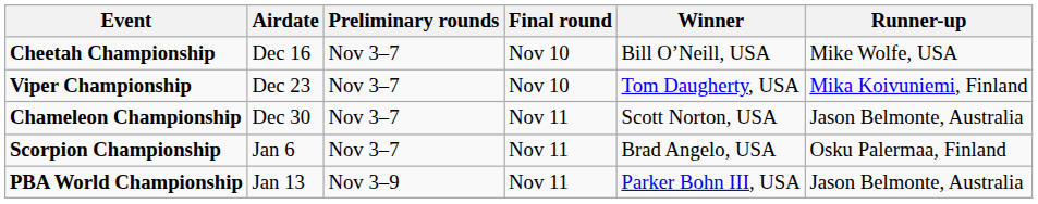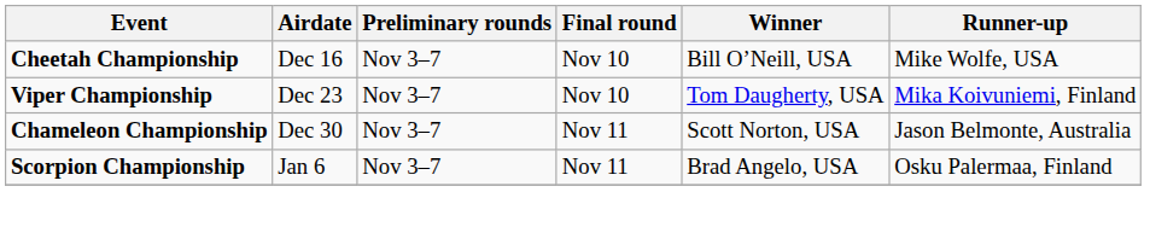 <table class="wikitable">
 <tr>
 <th>Event</th>
 <th>Airdate</th>
 <th>Preliminary rounds</th>
 <th>Final round</th>
 <th>Winner</th>
 <th>Runner-up</th>
 </tr>
 <tr>
 <td><strong>Cheetah Championship</strong></td>
 <td>Dec 16</td>
 <td>Nov 3–7</td>
 <td>Nov 10</td>
 <td>Bill O’Neill, USA</td>
 <td>Mike Wolfe, USA</td>
 </tr>
 <tr>
 <td><strong>Viper Championship</strong></td>
 <td>Dec 23</td>
 <td>Nov 3–7</td>
 <td>Nov 10</td>
 <td><a href='#'>Tom Daugherty</a>, USA</td>
 <td><a href='#'>Mika Koivuniemi</a>, Finland</td>
 </tr>
 <tr>
 <td><strong>Chameleon Championship</strong></td>
 <td>Dec 30</td>
 <td>Nov 3–7</td>
 <td>Nov 11</td>
 <td>Scott Norton, USA</td>
 <td>Jason Belmonte, Australia</td>
 </tr>
 <tr>
 <td><strong>Scorpion Championship</strong></td>
 <td>Jan 6</td>
 <td>Nov 3–7</td>
 <td>Nov 11</td>
 <td>Brad Angelo, USA</td>
 <td>Osku Palermaa, Finland</td>
 </tr>
 <tr>
-<td><strong>PBA World Championship</strong></td>
-<td>Jan 13</td>
-<td>Nov 3–9</td>
-<td>Nov 11</td>
-<td><a href='#'>Parker Bohn III</a>, USA</td>
-<td>Jason Belmonte, Australia</td>
-</tr>
-<tr>
 </tr>
 </table>
